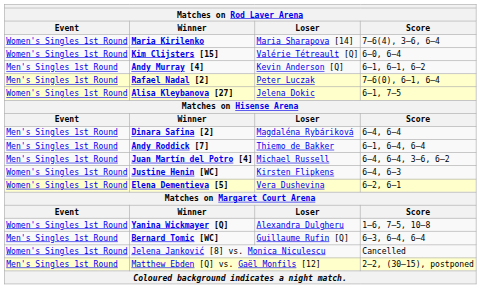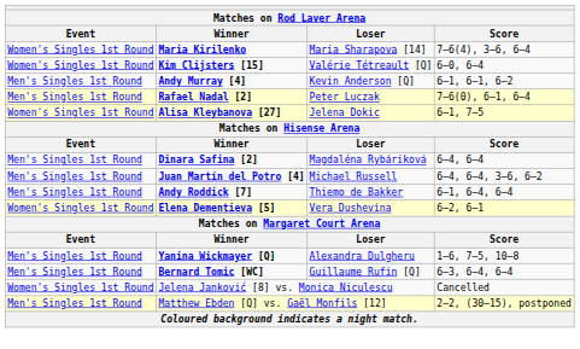 <table class="wikitable collapsible uncollapsed">
 <tr>
 <th colspan=4></th>
 </tr>
 <tr>
 <th colspan=4><strong>Matches on <a href='#'>Rod Laver Arena</a></strong></th>
 </tr>
 <tr>
 <th>Event</th>
 <th>Winner</th>
 <th>Loser</th>
 <th>Score</th>
 </tr>
 <tr align=left>
 <td><a href='#'>Women's Singles 1st Round</a></td>
 <td> <strong><a href='#'>Maria Kirilenko</a></strong></td>
 <td> <a href='#'>Maria Sharapova</a> [14]</td>
 <td>7–6(4), 3–6, 6–4</td>
 </tr>
 <tr align=left>
 <td><a href='#'>Women's Singles 1st Round</a></td>
 <td> <strong><a href='#'>Kim Clijsters</a> [15]</strong></td>
 <td> <a href='#'>Valérie Tétreault</a> [Q]</td>
 <td>6–0, 6–4</td>
 </tr>
 <tr align=left>
 <td><a href='#'>Men's Singles 1st Round</a></td>
 <td> <strong><a href='#'>Andy Murray</a> [4]</strong></td>
 <td> <a href='#'>Kevin Anderson</a> [Q]</td>
 <td>6–1, 6–1, 6–2</td>
 </tr>
 <tr style="text-align:left; background:#ffc;">
 <td><a href='#'>Men's Singles 1st Round</a></td>
 <td><strong> <a href='#'>Rafael Nadal</a> [2]</strong></td>
 <td> <a href='#'>Peter Luczak</a></td>
 <td>7–6(0), 6–1, 6–4</td>
 </tr>
 <tr style="text-align:left; background:#ffc;">
 <td><a href='#'>Women's Singles 1st Round</a></td>
 <td><strong> <a href='#'>Alisa Kleybanova</a> [27]</strong></td>
 <td> <a href='#'>Jelena Dokic</a></td>
 <td>6–1, 7–5</td>
 </tr>
 <tr>
 <th colspan=4><strong>Matches on <a href='#'>Hisense Arena</a></strong></th>
 </tr>
 <tr>
 <th>Event</th>
 <th>Winner</th>
 <th>Loser</th>
 <th>Score</th>
 </tr>
 <tr align=left>
 <td><a href='#'>Men's Singles 1st Round</a></td>
 <td> <strong><a href='#'>Dinara Safina</a> [2]</strong></td>
 <td> <a href='#'>Magdaléna Rybáriková</a></td>
 <td>6–4, 6–4</td>
 </tr>
 <tr align=left>
 <td><a href='#'>Men's Singles 1st Round</a></td>
-<td> <strong><a href='#'>Andy Roddick</a> [7]</strong></td>
-<td> <a href='#'>Thiemo de Bakker</a></td>
-<td>6–1, 6–4, 6–4</td>
-</tr>
-<tr align=left>
-<td><a href='#'>Men's Singles 1st Round</a></td>
 <td> <strong><a href='#'>Juan Martín del Potro</a> [4]</strong></td>
 <td> <a href='#'>Michael Russell</a></td>
 <td>6–4, 6–4, 3–6, 6–2</td>
 </tr>
 <tr align=left>
-<td><a href='#'>Women's Singles 1st Round</a></td>
-<td><strong> <a href='#'>Justine Henin</a> [WC]</strong></td>
-<td> <a href='#'>Kirsten Flipkens</a></td>
-<td>6–4, 6–3</td>
+<td><a href='#'>Men's Singles 1st Round</a></td>
+<td> <strong><a href='#'>Andy Roddick</a> [7]</strong></td>
+<td> <a href='#'>Thiemo de Bakker</a></td>
+<td>6–1, 6–4, 6–4</td>
 </tr>
 <tr style="text-align:left; background:#ffc;">
 <td><a href='#'>Women's Singles 1st Round</a></td>
 <td><strong> <a href='#'>Elena Dementieva</a> [5]</strong></td>
 <td> <a href='#'>Vera Dushevina</a></td>
 <td>6–2, 6–1</td>
 </tr>
 <tr>
 <th colspan=4><strong>Matches on <a href='#'>Margaret Court Arena</a></strong></th>
 </tr>
 <tr>
 <th>Event</th>
 <th>Winner</th>
 <th>Loser</th>
 <th>Score</th>
 </tr>
 <tr align=left>
-<td><a href='#'>Women's Singles 1st Round</a></td>
+<td><a href='#'>Men's Singles 1st Round</a></td>
 <td> <strong><a href='#'>Yanina Wickmayer</a> [Q]</strong></td>
 <td> <a href='#'>Alexandra Dulgheru</a></td>
 <td>1–6, 7–5, 10–8</td>
 </tr>
 <tr align=left>
 <td><a href='#'>Men's Singles 1st Round</a></td>
 <td><strong> <a href='#'>Bernard Tomic</a> [WC]</strong></td>
 <td> <a href='#'>Guillaume Rufin</a> [Q]</td>
 <td>6–3, 6–4, 6–4</td>
 </tr>
 <tr align=left>
 <td><a href='#'>Women's Singles 1st Round</a></td>
 <td colspan="2"> <a href='#'>Jelena Janković</a> [8] vs.  <a href='#'>Monica Niculescu</a></td>
 <td>Cancelled</td>
 </tr>
 <tr style="text-align:left; background:#ffc;">
 <td><a href='#'>Men's Singles 1st Round</a></td>
 <td colspan="2"> <a href='#'>Matthew Ebden</a> [Q] vs.  <a href='#'>Gaël Monfils</a> [12]</td>
 <td>2–2, (30–15), postponed</td>
 </tr>
 <tr>
 <th colspan=4><em>Coloured background indicates a night match.</em></th>
 </tr>
 </table>
